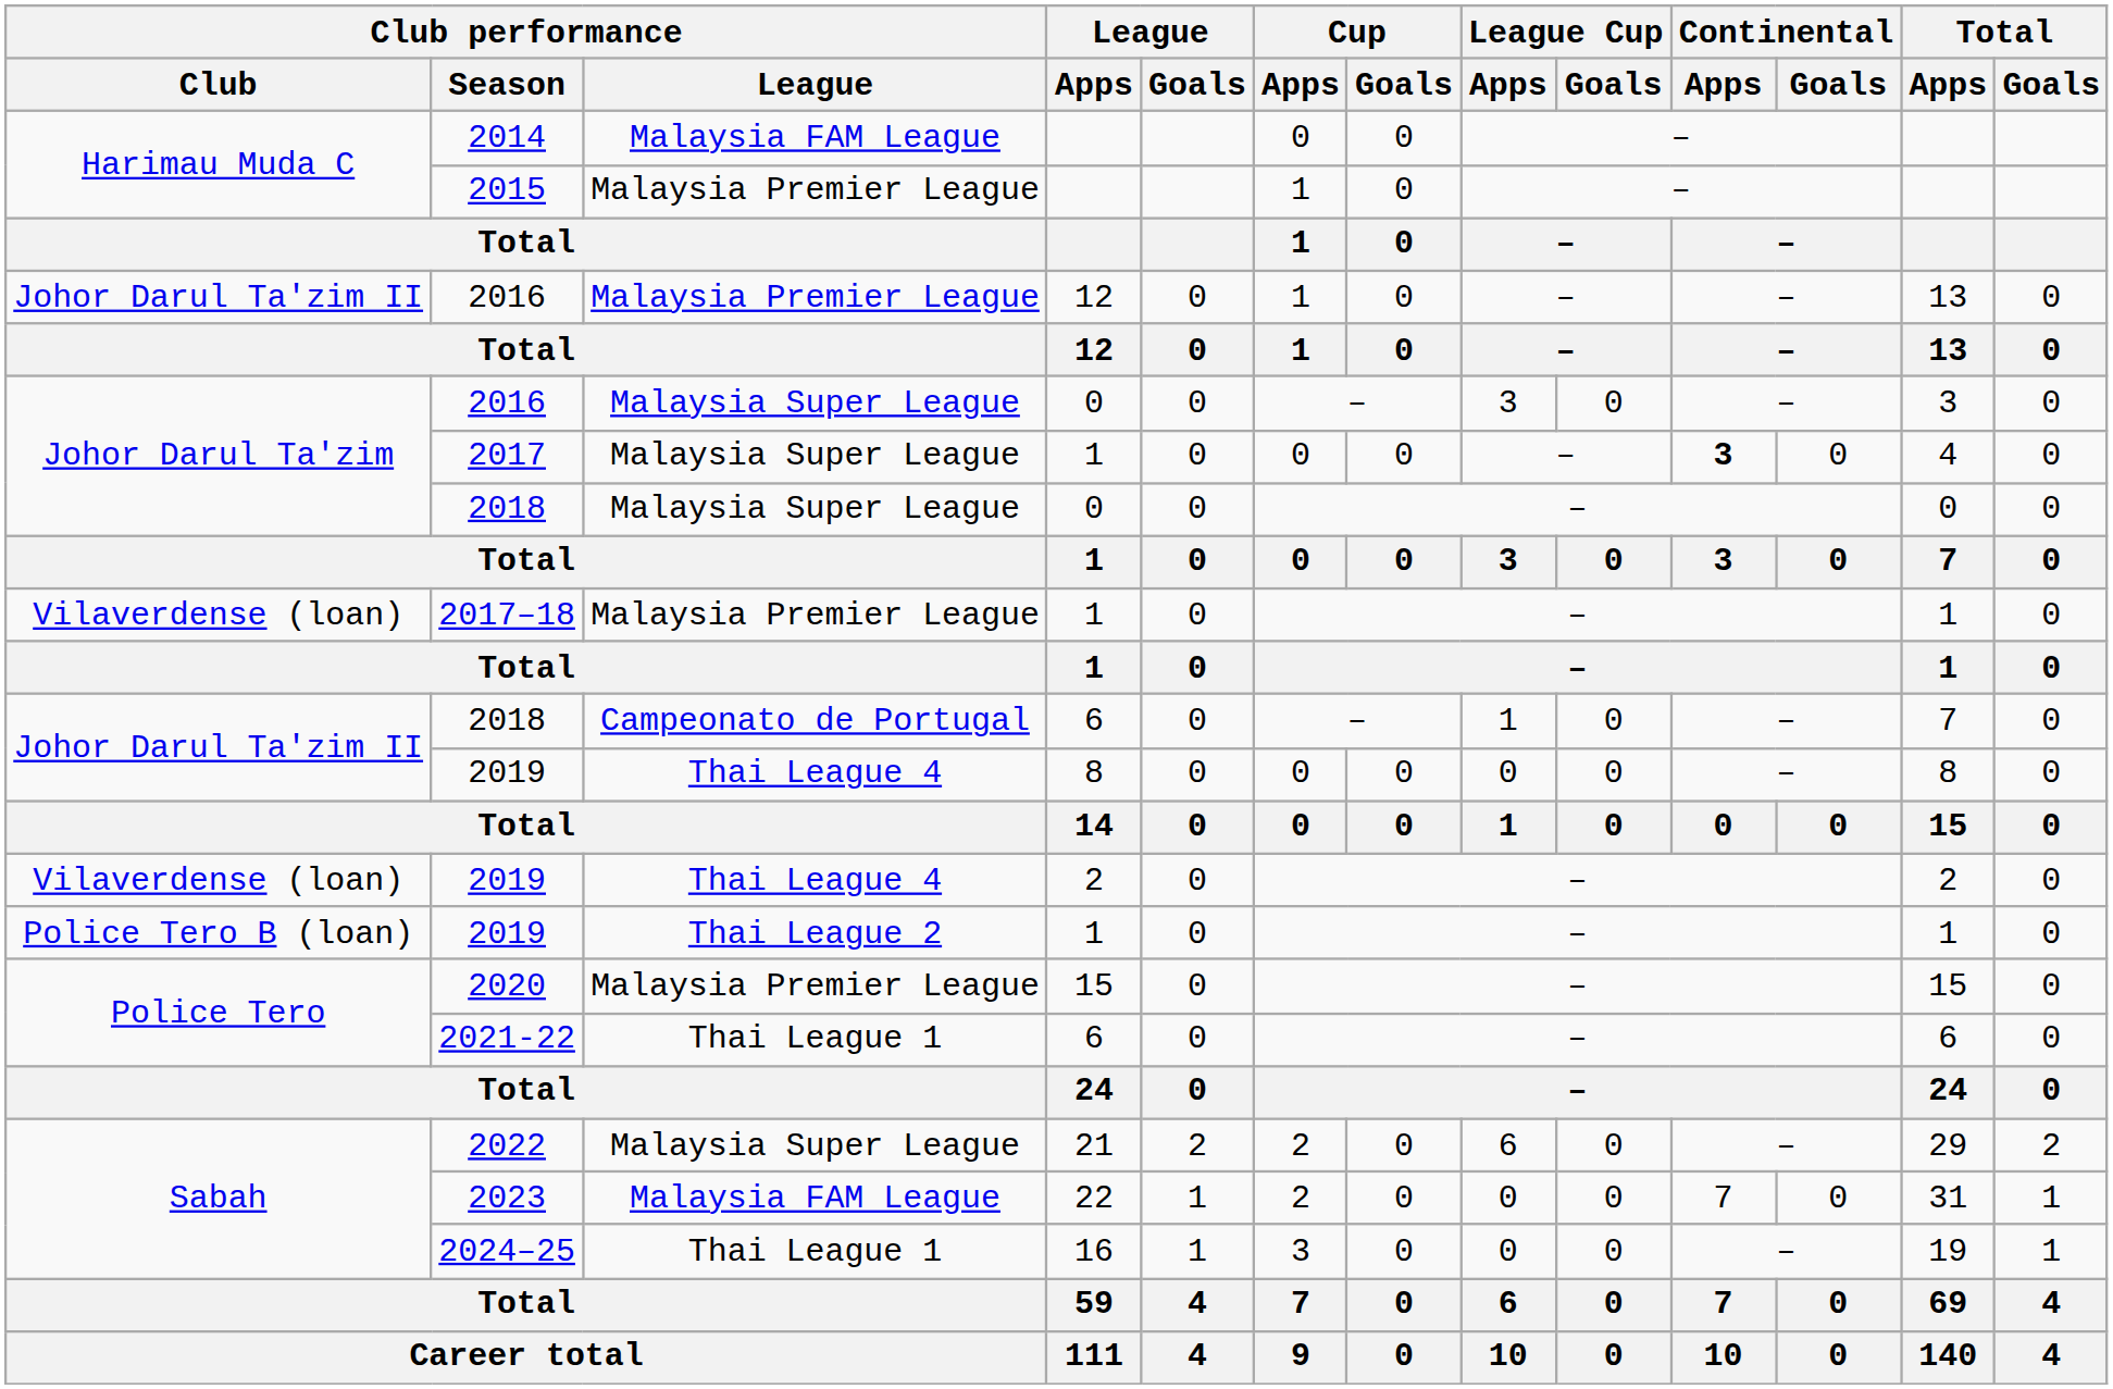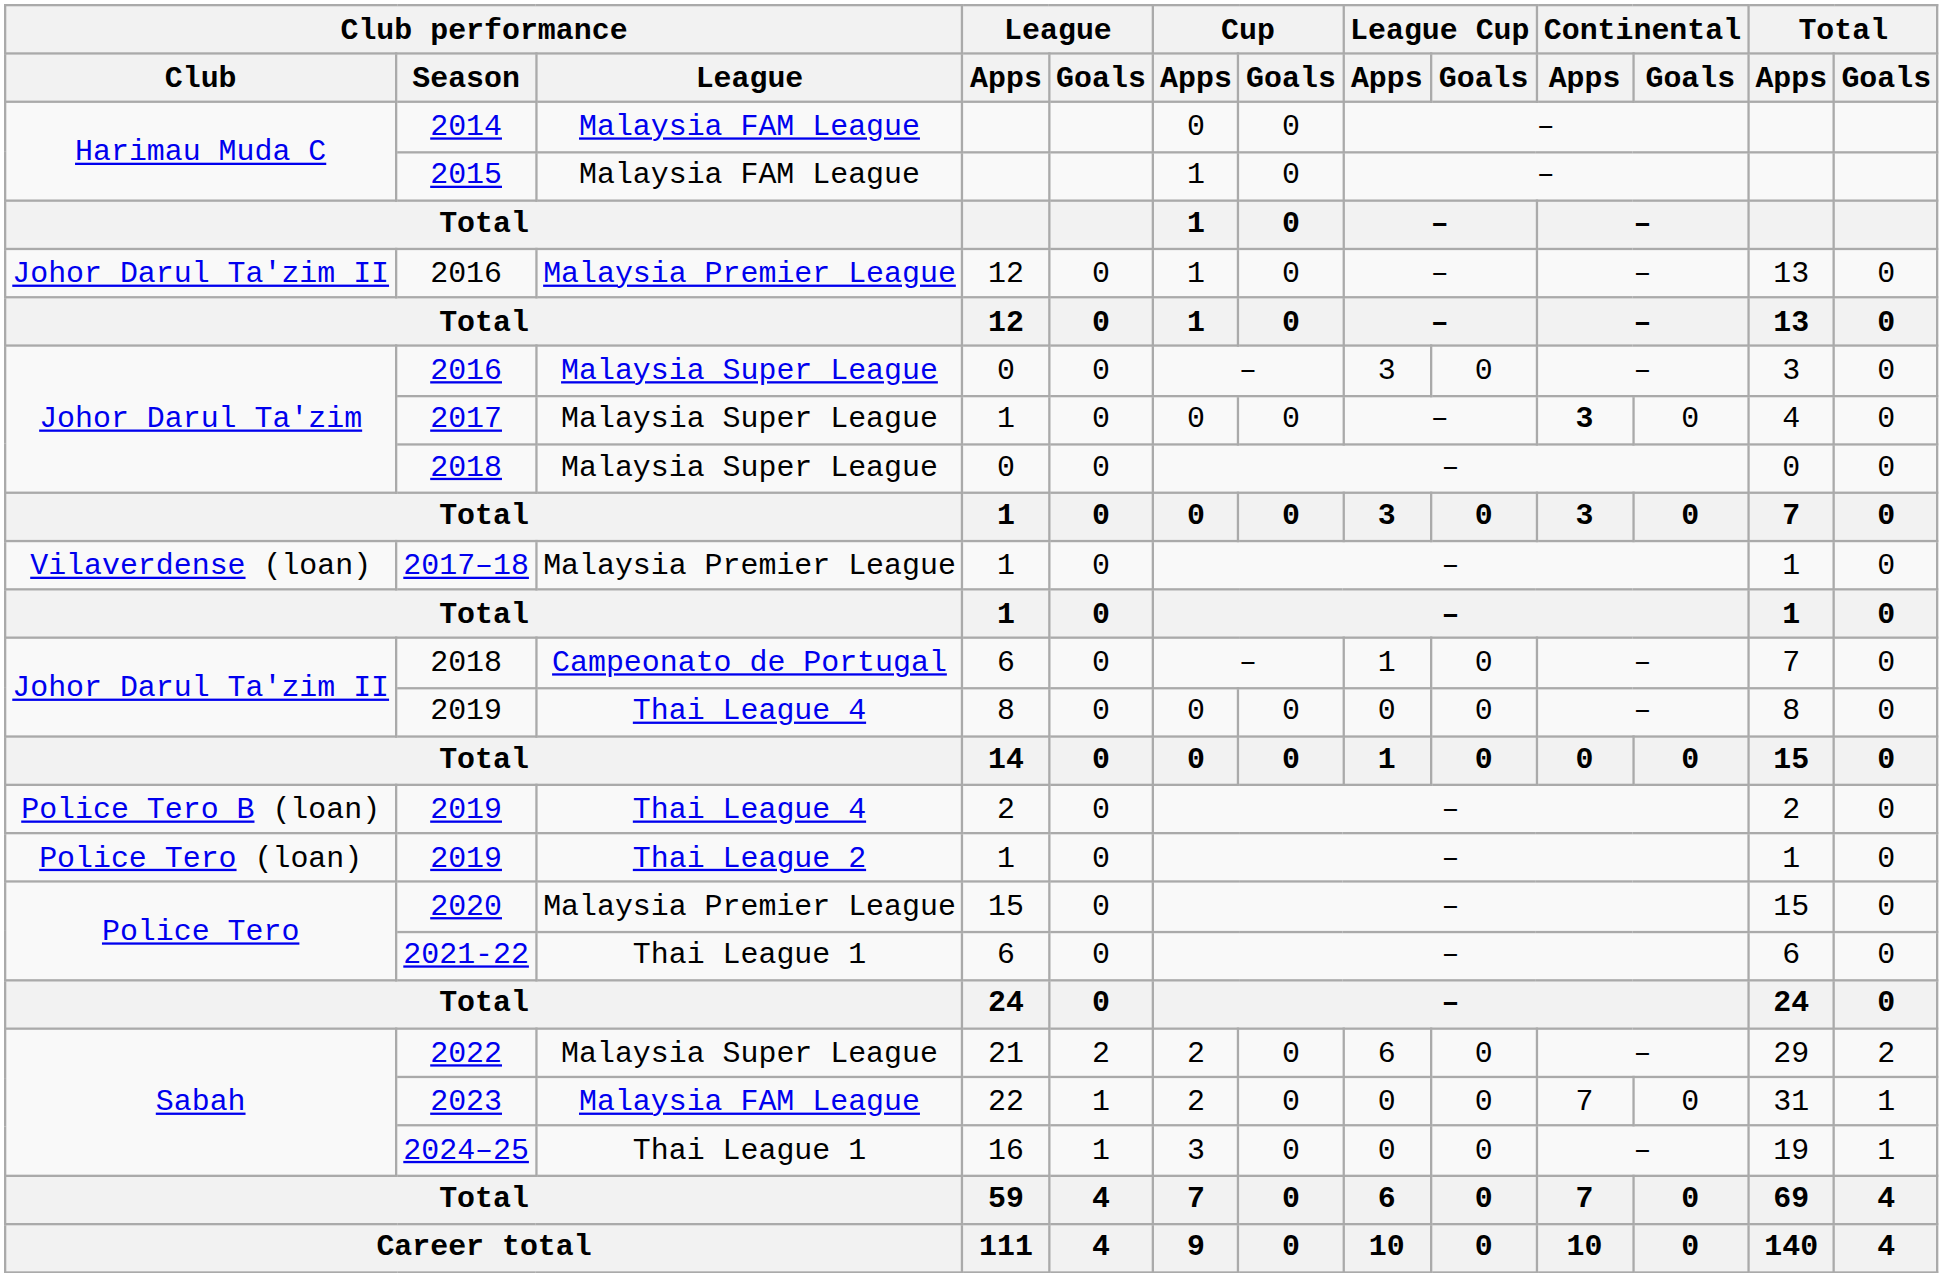 <table class=wikitable style="text-align: center;">
 <tr>
 <th colspan=3>Club performance</th>
 <th colspan=2>League</th>
 <th colspan=2>Cup</th>
 <th colspan=2>League Cup</th>
 <th colspan=2>Continental</th>
 <th colspan=2>Total</th>
 </tr>
 <tr>
 <th>Club</th>
 <th>Season</th>
 <th>League</th>
 <th>Apps</th>
 <th>Goals</th>
 <th>Apps</th>
 <th>Goals</th>
 <th>Apps</th>
 <th>Goals</th>
 <th>Apps</th>
 <th>Goals</th>
 <th>Apps</th>
 <th>Goals</th>
 </tr>
 <tr>
 <td rowspan=2><a href='#'>Harimau Muda C</a></td>
 <td><a href='#'>2014</a></td>
 <td><a href='#'>Malaysia FAM League</a></td>
 <td></td>
 <td></td>
 <td>0</td>
 <td>0</td>
 <td colspan="4">–</td>
 <td></td>
 <td></td>
 </tr>
 <tr>
 <td><a href='#'>2015</a></td>
-<td>Malaysia Premier League</td>
+<td>Malaysia FAM League</td>
 <td></td>
 <td></td>
 <td>1</td>
 <td>0</td>
 <td colspan="4">–</td>
 <td></td>
 <td></td>
 </tr>
 <tr>
 <th colspan=3>Total</th>
 <th></th>
 <th></th>
 <th>1</th>
 <th>0</th>
 <th colspan="2">–</th>
 <th colspan="2">–</th>
 <th></th>
 <th></th>
 </tr>
 <tr>
 <td rowspan=1><a href='#'>Johor Darul Ta'zim II</a></td>
 <td>2016</td>
 <td><a href='#'>Malaysia Premier League</a></td>
 <td>12</td>
 <td>0</td>
 <td>1</td>
 <td>0</td>
 <td colspan="2">–</td>
 <td colspan="2">–</td>
 <td>13</td>
 <td>0</td>
 </tr>
 <tr>
 <th colspan=3>Total</th>
 <th>12</th>
 <th>0</th>
 <th>1</th>
 <th>0</th>
 <th colspan="2">–</th>
 <th colspan="2">–</th>
 <th>13</th>
 <th>0</th>
 </tr>
 <tr>
 <td rowspan=3><a href='#'>Johor Darul Ta'zim</a></td>
 <td><a href='#'>2016</a></td>
 <td><a href='#'>Malaysia Super League</a></td>
 <td>0</td>
 <td>0</td>
 <td colspan="2">–</td>
 <td>3</td>
 <td>0</td>
 <td colspan="2">–</td>
 <td>3</td>
 <td>0</td>
 </tr>
 <tr>
 <td><a href='#'>2017</a></td>
 <td>Malaysia Super League</td>
 <td>1</td>
 <td>0</td>
 <td>0</td>
 <td>0</td>
 <td colspan="2">–</td>
 <td><strong>3</strong></td>
 <td>0</td>
 <td>4</td>
 <td>0</td>
 </tr>
 <tr>
 <td><a href='#'>2018</a></td>
 <td>Malaysia Super League</td>
 <td>0</td>
 <td>0</td>
 <td colspan="6">–</td>
 <td>0</td>
 <td>0</td>
 </tr>
 <tr>
 <th colspan=3>Total</th>
 <th>1</th>
 <th>0</th>
 <th>0</th>
 <th>0</th>
 <th>3</th>
 <th>0</th>
 <th>3</th>
 <th>0</th>
 <th>7</th>
 <th>0</th>
 </tr>
 <tr>
 <td rowspan=1><a href='#'>Vilaverdense</a> (loan)</td>
 <td><a href='#'>2017–18</a></td>
 <td>Malaysia Premier League</td>
 <td>1</td>
 <td>0</td>
 <td colspan="6">–</td>
 <td>1</td>
 <td>0</td>
 </tr>
 <tr>
 <th colspan=3>Total</th>
 <th>1</th>
 <th>0</th>
 <th colspan="6">–</th>
 <th>1</th>
 <th>0</th>
 </tr>
 <tr>
 <td rowspan=2><a href='#'>Johor Darul Ta'zim II</a></td>
 <td>2018</td>
 <td><a href='#'>Campeonato de Portugal</a></td>
 <td>6</td>
 <td>0</td>
 <td colspan="2">–</td>
 <td>1</td>
 <td>0</td>
 <td colspan="2">–</td>
 <td>7</td>
 <td>0</td>
 </tr>
 <tr>
 <td>2019</td>
 <td><a href='#'>Thai League 4</a></td>
 <td>8</td>
 <td>0</td>
 <td>0</td>
 <td>0</td>
 <td>0</td>
 <td>0</td>
 <td colspan="2">–</td>
 <td>8</td>
 <td>0</td>
 </tr>
 <tr>
 <th colspan=3>Total</th>
 <th>14</th>
 <th>0</th>
 <th>0</th>
 <th>0</th>
 <th>1</th>
 <th>0</th>
 <th>0</th>
 <th>0</th>
 <th>15</th>
 <th>0</th>
 </tr>
 <tr>
-<td rowspan=1><a href='#'>Vilaverdense</a> (loan)</td>
+<td rowspan=1><a href='#'>Police Tero B</a> (loan)</td>
 <td><a href='#'>2019</a></td>
 <td><a href='#'>Thai League 4</a></td>
 <td>2</td>
 <td>0</td>
 <td colspan="6">–</td>
 <td>2</td>
 <td>0</td>
 </tr>
 <tr>
-<td rowspan=1><a href='#'>Police Tero B</a> (loan)</td>
+<td rowspan=1><a href='#'>Police Tero</a> (loan)</td>
 <td><a href='#'>2019</a></td>
 <td><a href='#'>Thai League 2</a></td>
 <td>1</td>
 <td>0</td>
 <td colspan="6">–</td>
 <td>1</td>
 <td>0</td>
 </tr>
 <tr>
 <td rowspan=2><a href='#'>Police Tero</a></td>
 <td><a href='#'>2020</a></td>
 <td>Malaysia Premier League</td>
 <td>15</td>
 <td>0</td>
 <td colspan="6">–</td>
 <td>15</td>
 <td>0</td>
 </tr>
 <tr>
 <td><a href='#'>2021-22</a></td>
 <td>Thai League 1</td>
 <td>6</td>
 <td>0</td>
 <td colspan="6">–</td>
 <td>6</td>
 <td>0</td>
 </tr>
 <tr>
 <th colspan=3>Total</th>
 <th>24</th>
 <th>0</th>
 <th colspan="6">–</th>
 <th>24</th>
 <th>0</th>
 </tr>
 <tr>
 <td rowspan=3><a href='#'>Sabah</a></td>
 <td><a href='#'>2022</a></td>
 <td>Malaysia Super League</td>
 <td>21</td>
 <td>2</td>
 <td>2</td>
 <td>0</td>
 <td>6</td>
 <td>0</td>
 <td colspan="2">–</td>
 <td>29</td>
 <td>2</td>
 </tr>
 <tr>
 <td><a href='#'>2023</a></td>
 <td><a href='#'>Malaysia FAM League</a></td>
 <td>22</td>
 <td>1</td>
 <td>2</td>
 <td>0</td>
 <td>0</td>
 <td>0</td>
 <td>7</td>
 <td>0</td>
 <td>31</td>
 <td>1</td>
 </tr>
 <tr>
 <td><a href='#'>2024–25</a></td>
 <td>Thai League 1</td>
 <td>16</td>
 <td>1</td>
 <td>3</td>
 <td>0</td>
 <td>0</td>
 <td>0</td>
 <td colspan="2">–</td>
 <td>19</td>
 <td>1</td>
 </tr>
 <tr>
 <th colspan=3>Total</th>
 <th>59</th>
 <th>4</th>
 <th>7</th>
 <th>0</th>
 <th>6</th>
 <th>0</th>
 <th>7</th>
 <th>0</th>
 <th>69</th>
 <th>4</th>
 </tr>
 <tr>
 <th colspan=3>Career total</th>
 <th>111</th>
 <th>4</th>
 <th>9</th>
 <th>0</th>
 <th>10</th>
 <th>0</th>
 <th>10</th>
 <th>0</th>
 <th>140</th>
 <th>4</th>
 </tr>
 </table>
